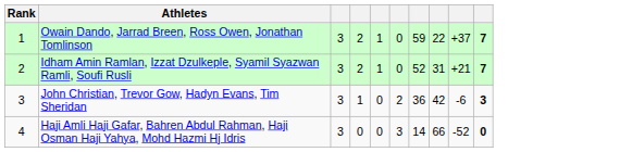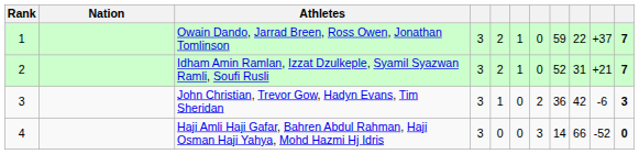 <table class=wikitable style="text-align:center">
 <tr>
 <th width=20>Rank</th>
+<th width=180>Nation</th>
 <th width=400>Athletes</th>
 <th width=20></th>
 <th width=20></th>
 <th width=20></th>
 <th width=20></th>
 <th width=20></th>
 <th width=20></th>
 <th width=20></th>
 <th width=20></th>
 </tr>
 <tr bgcolor="#ccffcc">
 <td>1</td>
+<td align=left></td>
 <td align=left><a href='#'>Owain Dando</a>, <a href='#'>Jarrad Breen</a>, <a href='#'>Ross Owen</a>, <a href='#'>Jonathan Tomlinson</a></td>
 <td>3</td>
 <td>2</td>
 <td>1</td>
 <td>0</td>
 <td>59</td>
 <td>22</td>
 <td>+37</td>
 <td><strong>7</strong></td>
 </tr>
 <tr bgcolor="#ccffcc">
 <td>2</td>
+<td align=left></td>
 <td align=left><a href='#'>Idham Amin Ramlan</a>, <a href='#'>Izzat Dzulkeple</a>, <a href='#'>Syamil Syazwan Ramli</a>, <a href='#'>Soufi Rusli</a></td>
 <td>3</td>
 <td>2</td>
 <td>1</td>
 <td>0</td>
 <td>52</td>
 <td>31</td>
 <td>+21</td>
 <td><strong>7</strong></td>
 </tr>
 <tr>
 <td>3</td>
+<td align=left></td>
 <td align=left><a href='#'>John Christian</a>, <a href='#'>Trevor Gow</a>, <a href='#'>Hadyn Evans</a>, <a href='#'>Tim Sheridan</a></td>
 <td>3</td>
 <td>1</td>
 <td>0</td>
 <td>2</td>
 <td>36</td>
 <td>42</td>
 <td>-6</td>
 <td><strong>3</strong></td>
 </tr>
 <tr>
 <td>4</td>
+<td align=left></td>
 <td align=left><a href='#'>Haji Amli Haji Gafar</a>, <a href='#'>Bahren Abdul Rahman</a>, <a href='#'>Haji Osman Haji Yahya</a>, <a href='#'>Mohd Hazmi Hj Idris</a></td>
 <td>3</td>
 <td>0</td>
 <td>0</td>
 <td>3</td>
 <td>14</td>
 <td>66</td>
 <td>-52</td>
 <td><strong>0</strong></td>
 </tr>
 </table>
